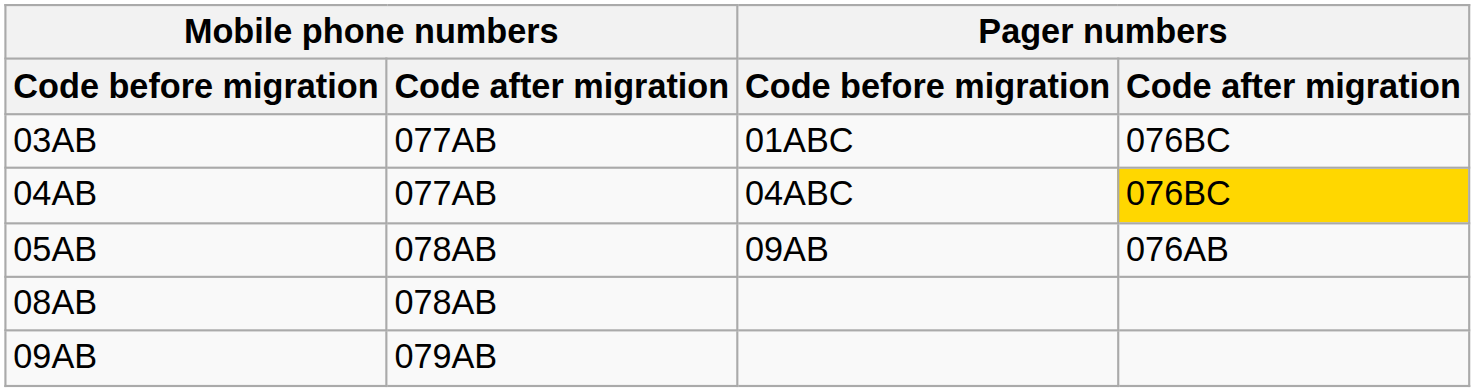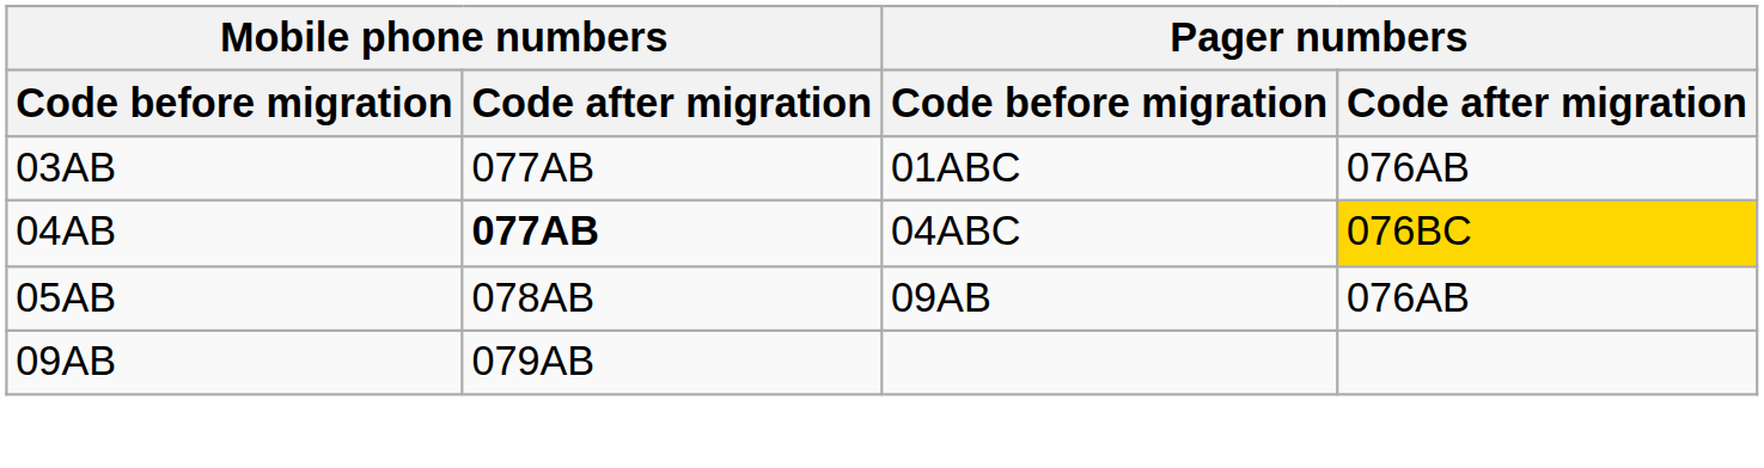 <table class="wikitable" style="margin-left: 1.5em;">
 <tr>
 <th colspan="2">Mobile phone numbers</th>
 <th colspan="2">Pager numbers</th>
 </tr>
 <tr>
 <th scope="col">Code before migration</th>
 <th scope="col">Code after migration</th>
 <th scope="col">Code before migration</th>
 <th scope="col">Code after migration</th>
 </tr>
 <tr>
 <td>03AB</td>
 <td>077AB</td>
 <td>01ABC</td>
-<td>076BC</td>
+<td>076AB</td>
 </tr>
 <tr>
 <td>04AB</td>
-<td>077AB</td>
+<td><strong>077AB</strong></td>
 <td>04ABC</td>
 <td style="background: gold;">076BC</td>
 </tr>
 <tr>
 <td>05AB</td>
 <td>078AB</td>
 <td>09AB</td>
 <td>076AB</td>
 </tr>
 <tr>
-<td>08AB</td>
-<td>078AB</td>
-<td></td>
-<td></td>
-</tr>
-<tr>
 <td>09AB</td>
 <td>079AB</td>
 <td></td>
 <td></td>
 </tr>
 </table>
